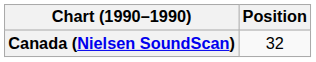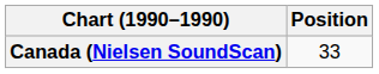 <table class="wikitable plainrowheaders" style="text-align:center">
 <tr>
 <th>Chart (1990–1990)</th>
 <th>Position</th>
 </tr>
 <tr>
 <th scope="row">Canada (<a href='#'>Nielsen SoundScan</a>)</th>
-<td>32</td>
+<td>33</td>
 </tr>
 </table>
